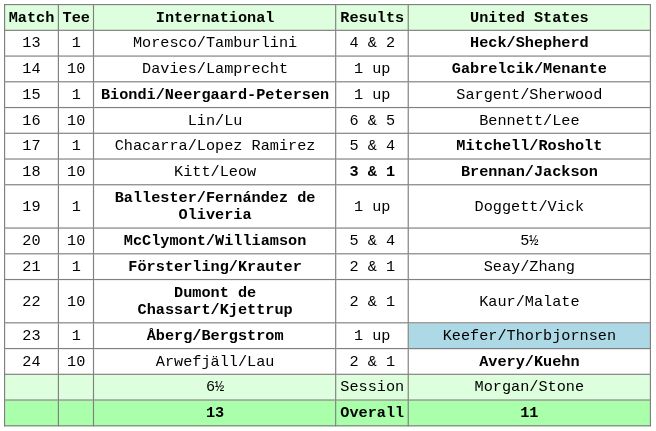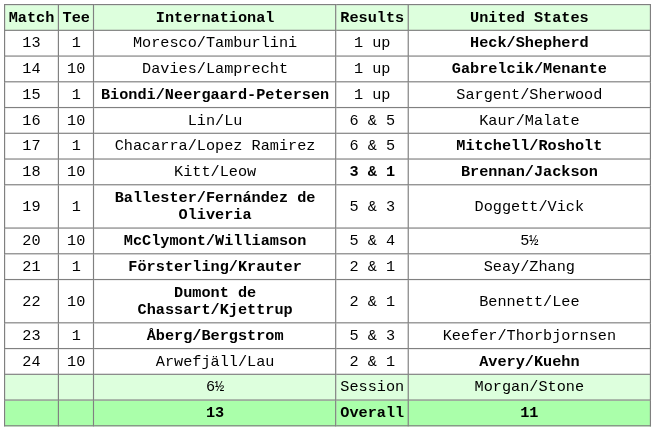 <table border="1" cellpadding="3" style="border-collapse:collapse; text-align:center;">
 <tr style="background:#ddffdd;">
 <th>Match</th>
 <th>Tee</th>
 <th width="200">International</th>
 <th>Results</th>
 <th width="200">United States</th>
 </tr>
 <tr>
 <td>13</td>
 <td>1</td>
 <td>Moresco/Tamburlini</td>
-<td>4 & 2</td>
+<td>1 up</td>
 <td><strong>Heck/Shepherd</strong></td>
 </tr>
 <tr>
 <td>14</td>
 <td>10</td>
 <td>Davies/Lamprecht</td>
 <td>1 up</td>
 <td><strong>Gabrelcik/Menante</strong></td>
 </tr>
 <tr>
 <td>15</td>
 <td>1</td>
 <td><strong>Biondi/Neergaard-Petersen</strong></td>
 <td>1 up</td>
 <td>Sargent/Sherwood</td>
 </tr>
 <tr>
 <td>16</td>
 <td>10</td>
 <td>Lin/Lu</td>
 <td>6 & 5</td>
-<td>Bennett/Lee</td>
+<td>Kaur/Malate</td>
 </tr>
 <tr>
 <td>17</td>
 <td>1</td>
 <td>Chacarra/Lopez Ramirez</td>
-<td>5 & 4</td>
+<td>6 & 5</td>
 <td><strong>Mitchell/Rosholt</strong></td>
 </tr>
 <tr>
 <td>18</td>
 <td>10</td>
 <td>Kitt/Leow</td>
 <td><strong>3 & 1</strong></td>
 <td><strong>Brennan/Jackson</strong></td>
 </tr>
 <tr>
 <td>19</td>
 <td>1</td>
 <td><strong>Ballester/Fernández de Oliveria</strong></td>
-<td>1 up</td>
+<td>5 & 3</td>
 <td>Doggett/Vick</td>
 </tr>
 <tr>
 <td>20</td>
 <td>10</td>
 <td><strong>McClymont/Williamson</strong></td>
 <td>5 & 4</td>
 <td>5½</td>
 </tr>
 <tr>
 <td>21</td>
 <td>1</td>
 <td><strong>Försterling/Krauter</strong></td>
 <td>2 & 1</td>
 <td>Seay/Zhang</td>
 </tr>
 <tr>
 <td>22</td>
 <td>10</td>
 <td><strong>Dumont de Chassart/Kjettrup</strong></td>
 <td>2 & 1</td>
-<td>Kaur/Malate</td>
+<td>Bennett/Lee</td>
 </tr>
 <tr>
 <td>23</td>
 <td>1</td>
 <td><strong>Åberg/Bergstrom</strong></td>
-<td>1 up</td>
-<td style="background: lightblue;">Keefer/Thorbjornsen</td>
+<td>5 & 3</td>
+<td>Keefer/Thorbjornsen</td>
 </tr>
 <tr>
 <td>24</td>
 <td>10</td>
 <td>Arwefjäll/Lau</td>
 <td>2 & 1</td>
 <td><strong>Avery/Kuehn</strong></td>
 </tr>
 <tr style="background:#ddffdd;">
 <td></td>
 <td></td>
 <td>6½</td>
 <td>Session</td>
 <td>Morgan/Stone</td>
 </tr>
 <tr style="background:#aaffaa;">
 <th></th>
 <th></th>
 <th>13</th>
 <th>Overall</th>
 <th>11</th>
 </tr>
 </table>
